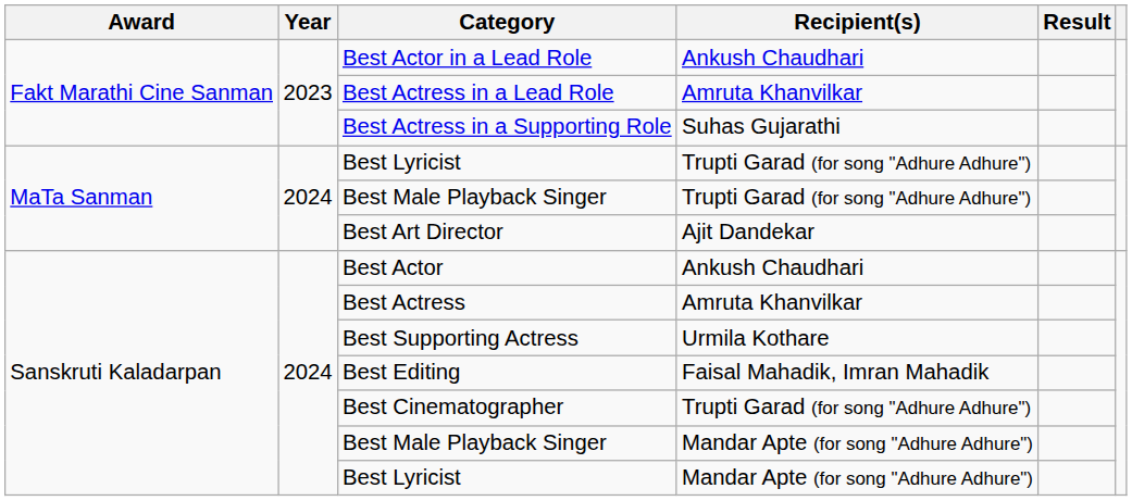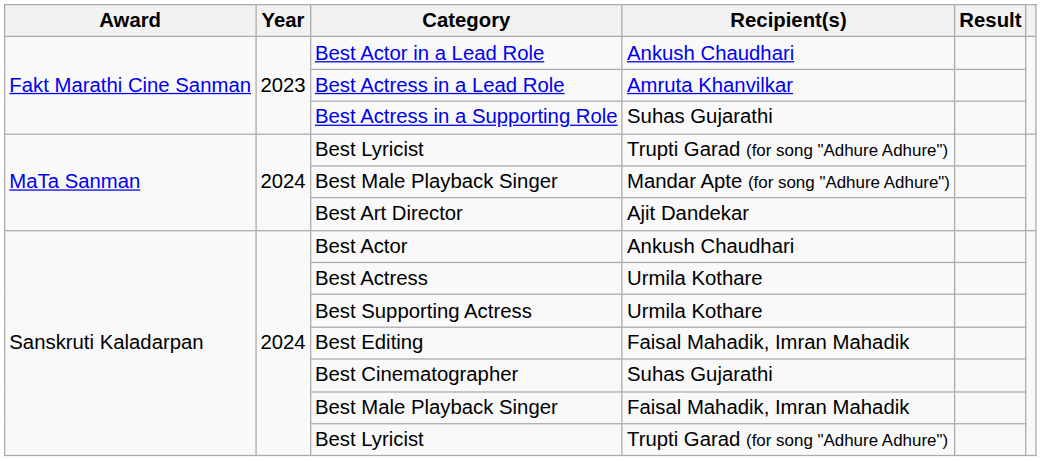 <table class="wikitable">
 <tr>
 <th>Award</th>
 <th>Year</th>
 <th>Category</th>
 <th>Recipient(s)</th>
 <th>Result</th>
 <th scope="col" class="unsortable"></th>
 </tr>
 <tr>
 <td rowspan="3"><a href='#'>Fakt Marathi Cine Sanman</a></td>
 <td rowspan="3">2023</td>
 <td><a href='#'>Best Actor in a Lead Role</a></td>
 <td><a href='#'>Ankush Chaudhari</a></td>
 <td></td>
 <td rowspan="3"></td>
 </tr>
 <tr>
 <td><a href='#'>Best Actress in a Lead Role</a></td>
 <td><a href='#'>Amruta Khanvilkar</a></td>
 <td></td>
 </tr>
 <tr>
 <td><a href='#'>Best Actress in a Supporting Role</a></td>
 <td>Suhas Gujarathi</td>
 <td></td>
 </tr>
 <tr>
 <td rowspan="3"><a href='#'>MaTa Sanman</a></td>
 <td rowspan="3">2024</td>
 <td>Best Lyricist</td>
 <td>Trupti Garad <small>(for song "Adhure Adhure")</small></td>
 <td></td>
 <td rowspan="3"></td>
 </tr>
 <tr>
 <td>Best Male Playback Singer</td>
-<td>Trupti Garad <small>(for song "Adhure Adhure")</small></td>
+<td>Mandar Apte <small>(for song "Adhure Adhure")</small></td>
 <td></td>
 </tr>
 <tr>
 <td>Best Art Director</td>
 <td>Ajit Dandekar</td>
 <td></td>
 </tr>
 <tr>
 <td rowspan="7">Sanskruti Kaladarpan</td>
 <td rowspan="7">2024</td>
 <td>Best Actor</td>
 <td>Ankush Chaudhari</td>
 <td></td>
 <td rowspan="7"></td>
 </tr>
 <tr>
 <td>Best Actress</td>
-<td>Amruta Khanvilkar</td>
+<td>Urmila Kothare</td>
 <td></td>
 </tr>
 <tr>
 <td>Best Supporting Actress</td>
 <td>Urmila Kothare</td>
 <td></td>
 </tr>
 <tr>
 <td>Best Editing</td>
 <td>Faisal Mahadik, Imran Mahadik</td>
 <td></td>
 </tr>
 <tr>
 <td>Best Cinematographer</td>
-<td>Trupti Garad <small>(for song "Adhure Adhure")</small></td>
+<td>Suhas Gujarathi</td>
 <td></td>
 </tr>
 <tr>
 <td>Best Male Playback Singer</td>
-<td>Mandar Apte <small>(for song "Adhure Adhure")</small></td>
+<td>Faisal Mahadik, Imran Mahadik</td>
 <td></td>
 </tr>
 <tr>
 <td>Best Lyricist</td>
-<td>Mandar Apte <small>(for song "Adhure Adhure")</small></td>
+<td>Trupti Garad <small>(for song "Adhure Adhure")</small></td>
 <td></td>
 </tr>
 </table>
